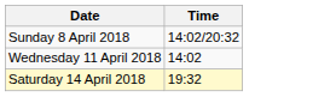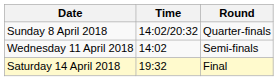 <table class="wikitable">
 <tr>
 <th>Date</th>
 <th>Time</th>
+<th>Round</th>
 </tr>
 <tr>
 <td>Sunday 8 April 2018</td>
 <td>14:02/20:32</td>
+<td>Quarter-finals</td>
 </tr>
 <tr>
 <td>Wednesday 11 April 2018</td>
 <td>14:02</td>
+<td>Semi-finals</td>
 </tr>
 <tr>
 <td style=background:lemonchiffon>Saturday 14 April 2018</td>
 <td style=background:lemonchiffon>19:32</td>
+<td style=background:lemonchiffon>Final</td>
 </tr>
 </table>
